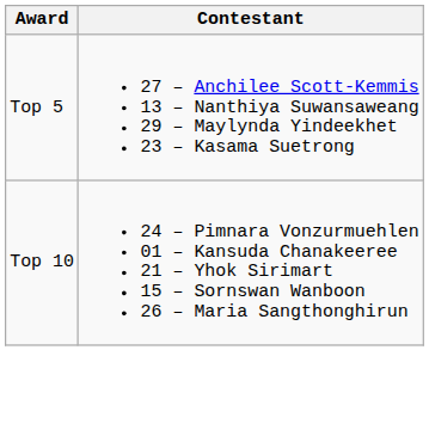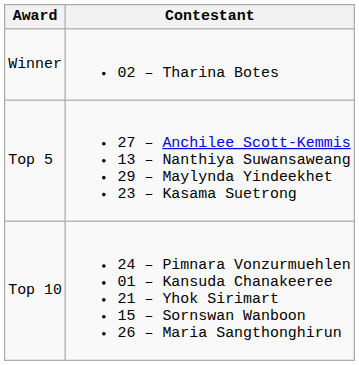 <table class="wikitable" style="font-size: 95%;">
 <tr>
 <th>Award</th>
 <th>Contestant</th>
+</tr>
+<tr>
+<td>Winner</td>
+<td><br><ul><li>02 – Tharina Botes</li></ul></td>
 </tr>
 <tr>
 <td>Top 5</td>
 <td><br><ul><li>27 – <a href='#'>Anchilee Scott-Kemmis</a></li><li>13 – Nanthiya Suwansaweang</li><li>29 – Maylynda Yindeekhet</li><li>23 – Kasama Suetrong</li></ul></td>
 </tr>
 <tr>
 <td>Top 10</td>
 <td><br><ul><li>24 – Pimnara Vonzurmuehlen</li><li>01 – Kansuda Chanakeeree</li><li>21 – Yhok Sirimart</li><li>15 – Sornswan Wanboon</li><li>26 – Maria Sangthonghirun</li></ul></td>
 </tr>
 </table>
